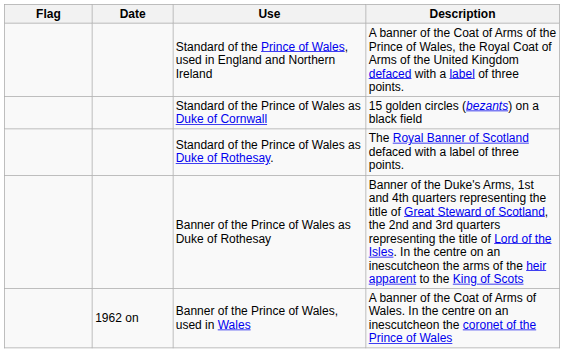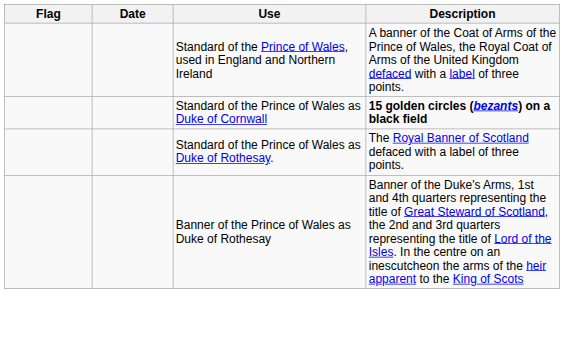 <table class="wikitable">
 <tr style="background:#efefef;">
 <th style="width:110px;">Flag</th>
 <th style="width:100px;">Date</th>
 <th style="width:250px;">Use</th>
 <th style="width:250px;">Description</th>
 </tr>
 <tr>
 <td></td>
 <td></td>
 <td>Standard of the <a href='#'>Prince of Wales</a>, used in England and Northern Ireland</td>
 <td>A banner of the Coat of Arms of the Prince of Wales, the Royal Coat of Arms of the United Kingdom <a href='#'>defaced</a> with a <a href='#'>label</a> of three points.</td>
 </tr>
 <tr>
 <td></td>
 <td></td>
 <td>Standard of the Prince of Wales as <a href='#'>Duke of Cornwall</a></td>
-<td>15 golden circles (<em><a href='#'>bezants</a></em>) on a black field</td>
+<td><strong>15 golden circles (<em><a href='#'>bezants</a></em>) on a black field</strong></td>
 </tr>
 <tr>
 <td></td>
 <td></td>
 <td>Standard of the Prince of Wales as <a href='#'>Duke of Rothesay</a>.</td>
 <td>The <a href='#'>Royal Banner of Scotland</a> defaced with a label of three points.</td>
 </tr>
 <tr>
 <td></td>
 <td></td>
 <td>Banner of the Prince of Wales as Duke of Rothesay</td>
 <td>Banner of the Duke's Arms, 1st and 4th quarters representing the title of <a href='#'>Great Steward of Scotland</a>, the 2nd and 3rd quarters representing the title of <a href='#'>Lord of the Isles</a>. In the centre on an inescutcheon the arms of the <a href='#'>heir apparent</a> to the <a href='#'>King of Scots</a></td>
 </tr>
-<tr>
-<td></td>
-<td>1962 on</td>
-<td>Banner of the Prince of Wales, used in <a href='#'>Wales</a></td>
-<td>A banner of the Coat of Arms of Wales. In the centre on an inescutcheon the <a href='#'>coronet of the Prince of Wales</a></td>
-</tr>
 </table>
